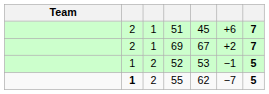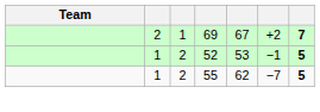 <table class="wikitable" style="text-align:center;">
 <tr>
 <th style="width:10.5em;">Team</th>
 <th style="width:1.5em;"></th>
 <th style="width:1.5em;"></th>
 <th style="width:2.0em;"></th>
 <th style="width:2.0em;"></th>
 <th style="width:2.0em;"></th>
 <th style="width:1.5em;"></th>
-</tr>
-<tr bgcolor=#cfc>
-<td align="left"></td>
-<td>2</td>
-<td>1</td>
-<td>51</td>
-<td>45</td>
-<td>+6</td>
-<td><strong>7</strong></td>
 </tr>
 <tr bgcolor=#cfc>
 <td align="left"></td>
 <td>2</td>
 <td>1</td>
 <td>69</td>
 <td>67</td>
 <td>+2</td>
 <td><strong>7</strong></td>
 </tr>
 <tr bgcolor=#cfc>
 <td align="left"></td>
 <td>1</td>
 <td>2</td>
 <td>52</td>
 <td>53</td>
 <td>−1</td>
 <td><strong>5</strong></td>
 </tr>
 <tr>
 <td align="left"></td>
-<td><strong>1</strong></td>
+<td>1</td>
 <td>2</td>
 <td>55</td>
 <td>62</td>
 <td>−7</td>
 <td><strong>5</strong></td>
 </tr>
 </table>
